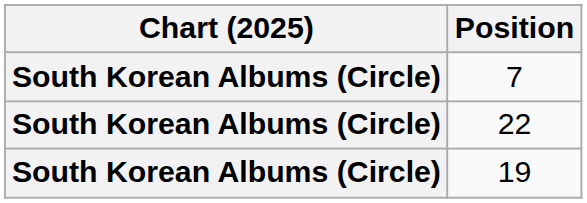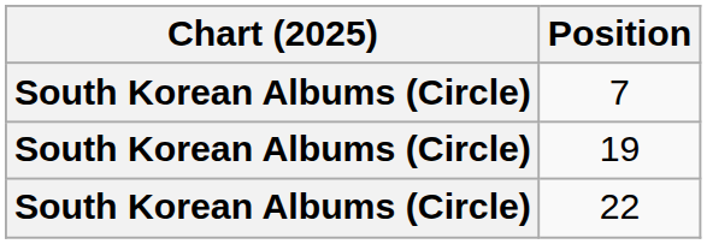 <table class="wikitable sortable plainrowheaders" style="text-align:center">
 <tr>
 <th scope="col">Chart (2025)</th>
 <th scope="col">Position</th>
 </tr>
 <tr>
 <th scope="row">South Korean Albums (Circle)</th>
 <td>7</td>
 </tr>
 <tr>
 <th scope="row">South Korean Albums (Circle)<br></th>
-<td>22</td>
+<td>19</td>
 </tr>
 <tr>
 <th scope="row">South Korean Albums (Circle)<br></th>
-<td>19</td>
+<td>22</td>
 </tr>
 </table>
